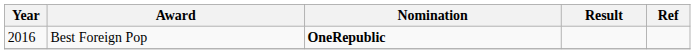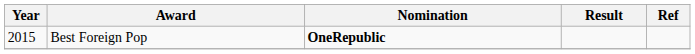 <table class="wikitable" style="max-width:75%;">
 <tr>
 <th width=5%>Year</th>
 <th style="width:30%;">Award</th>
 <th style="width:30%;">Nomination</th>
 <th style="width:10%;">Result</th>
 <th style="width:5%;">Ref</th>
 </tr>
 <tr>
-<td>2016</td>
+<td>2015</td>
 <td>Best Foreign Pop</td>
 <td><strong>OneRepublic</strong></td>
 <td></td>
 <td></td>
 </tr>
 <tr>
 </tr>
 </table>
